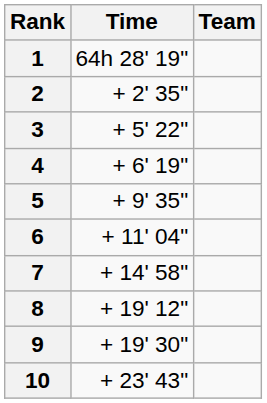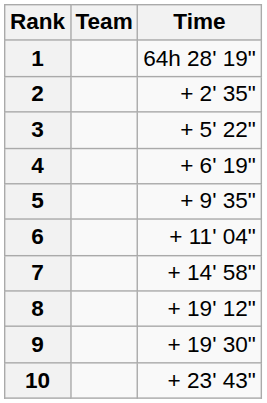 <table class="wikitable">
 <tr>
 <th scope="col">Rank</th>
+<th scope="col">Team</th>
 <th scope="col">Time</th>
-<th scope="col">Team</th>
 </tr>
 <tr>
 <th scope="row">1</th>
+<td>  </td>
 <td align="right">64h 28' 19"</td>
-<td>  </td>
 </tr>
 <tr>
 <th scope="row">2</th>
+<td> </td>
 <td align="right">+ 2' 35"</td>
-<td> </td>
 </tr>
 <tr>
 <th scope="row">3</th>
+<td> </td>
 <td align="right">+ 5' 22"</td>
-<td> </td>
 </tr>
 <tr>
 <th scope="row">4</th>
+<td> </td>
 <td align="right">+ 6' 19"</td>
-<td> </td>
 </tr>
 <tr>
 <th scope="row">5</th>
+<td> </td>
 <td align="right">+ 9' 35"</td>
-<td> </td>
 </tr>
 <tr>
 <th scope="row">6</th>
+<td> </td>
 <td align="right">+ 11' 04"</td>
-<td> </td>
 </tr>
 <tr>
 <th scope="row">7</th>
+<td> </td>
 <td align="right">+ 14' 58"</td>
-<td> </td>
 </tr>
 <tr>
 <th scope="row">8</th>
+<td> </td>
 <td align="right">+ 19' 12"</td>
-<td> </td>
 </tr>
 <tr>
 <th scope="row">9</th>
+<td> </td>
 <td align="right">+ 19' 30"</td>
-<td> </td>
 </tr>
 <tr>
 <th scope="row">10</th>
+<td> </td>
 <td align="right">+ 23' 43"</td>
-<td> </td>
 </tr>
 </table>
